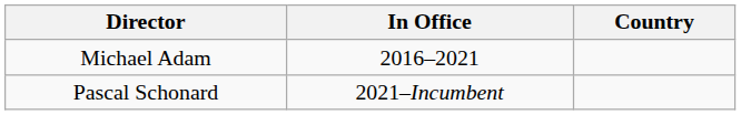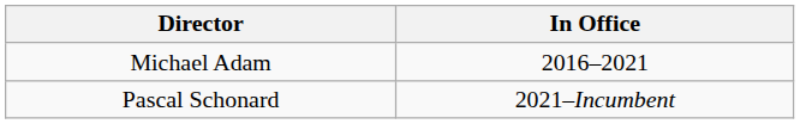 <table class="wikitable sortable" style="text-align: center;width:60%;"">
 <tr>
 <th>Director</th>
 <th>In Office</th>
-<th>Country</th>
 </tr>
 <tr>
 <td>Michael Adam</td>
 <td>2016–2021</td>
-<td></td>
 </tr>
 <tr>
 <td>Pascal Schonard</td>
 <td>2021–<em>Incumbent</em></td>
-<td></td>
 </tr>
 </table>
